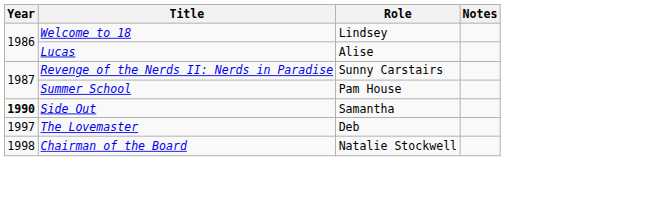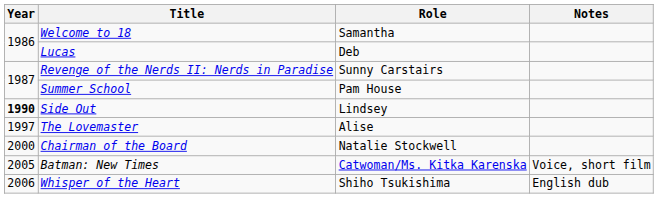 <table class="wikitable sortable">
 <tr>
 <th>Year</th>
 <th>Title</th>
 <th>Role</th>
 <th class="unsortable">Notes</th>
 </tr>
 <tr>
 <td rowspan=2>1986</td>
 <td><em><a href='#'>Welcome to 18</a></em></td>
-<td>Lindsey</td>
+<td>Samantha</td>
 <td></td>
 </tr>
 <tr>
 <td><em><a href='#'>Lucas</a></em></td>
-<td>Alise</td>
+<td>Deb</td>
 <td></td>
 </tr>
 <tr>
 <td rowspan=2>1987</td>
 <td><em><a href='#'>Revenge of the Nerds II: Nerds in Paradise</a></em></td>
 <td>Sunny Carstairs</td>
 <td></td>
 </tr>
 <tr>
 <td><em><a href='#'>Summer School</a></em></td>
 <td>Pam House</td>
 <td></td>
 </tr>
 <tr>
 <td><strong>1990</strong></td>
 <td><em><a href='#'>Side Out</a></em></td>
-<td>Samantha</td>
+<td>Lindsey</td>
 <td></td>
 </tr>
 <tr>
 <td>1997</td>
 <td><em><a href='#'>The Lovemaster</a></em></td>
-<td>Deb</td>
+<td>Alise</td>
 <td></td>
 </tr>
 <tr>
-<td>1998</td>
+<td>2000</td>
 <td><em><a href='#'>Chairman of the Board</a></em></td>
 <td>Natalie Stockwell</td>
 <td></td>
 </tr>
+<tr>
+<td>2005</td>
+<td><em>Batman: New Times</em></td>
+<td><a href='#'>Catwoman/Ms. Kitka Karenska</a></td>
+<td>Voice, short film</td>
+</tr>
+<tr>
+<td>2006</td>
+<td><em><a href='#'>Whisper of the Heart</a></em></td>
+<td>Shiho Tsukishima</td>
+<td>English dub</td>
+</tr>
 </table>
